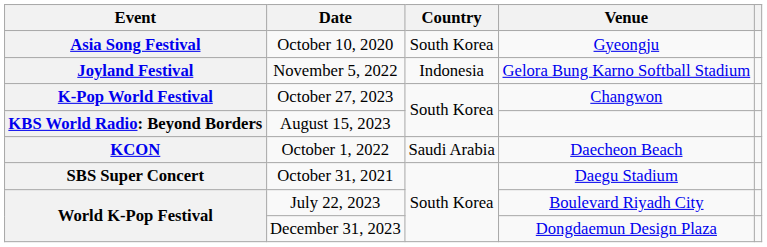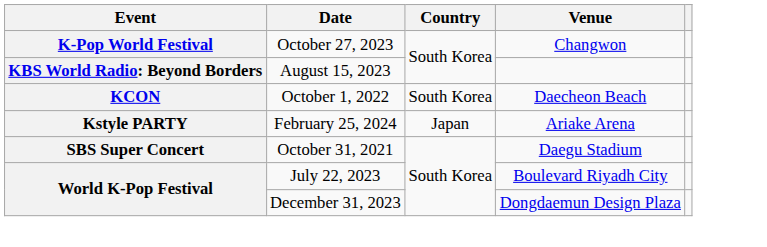 <table class="wikitable plainrowheaders sortable" style="text-align:center">
 <tr>
 <th scope="col">Event</th>
 <th scope="col">Date</th>
 <th scope="col">Country</th>
 <th scope="col">Venue</th>
 <th scope="col" class="unsortable"></th>
-</tr>
-<tr>
-<th scope="row"><a href='#'>Asia Song Festival</a></th>
-<td>October 10, 2020</td>
-<td>South Korea</td>
-<td><a href='#'>Gyeongju</a></td>
-<td></td>
-</tr>
-<tr>
-<th scope="row"><a href='#'>Joyland Festival</a></th>
-<td>November 5, 2022</td>
-<td>Indonesia</td>
-<td><a href='#'>Gelora Bung Karno Softball Stadium</a></td>
-<td></td>
 </tr>
 <tr>
 <th scope="row"><a href='#'>K-Pop World Festival</a></th>
 <td>October 27, 2023</td>
 <td rowspan="2">South Korea</td>
 <td><a href='#'>Changwon</a></td>
 <td></td>
 </tr>
 <tr>
 <th scope="row"><a href='#'>KBS World Radio</a>: Beyond Borders</th>
 <td>August 15, 2023</td>
 <td></td>
 <td></td>
 </tr>
 <tr>
 <th scope="row"><a href='#'>KCON</a></th>
 <td>October 1, 2022</td>
-<td>Saudi Arabia</td>
+<td>South Korea</td>
 <td><a href='#'>Daecheon Beach</a></td>
+<td></td>
+</tr>
+<tr>
+<th scope="row">Kstyle PARTY</th>
+<td>February 25, 2024</td>
+<td>Japan</td>
+<td><a href='#'>Ariake Arena</a></td>
 <td></td>
 </tr>
 <tr>
 <th scope="row">SBS Super Concert</th>
 <td>October 31, 2021</td>
 <td rowspan="3">South Korea</td>
 <td><a href='#'>Daegu Stadium</a></td>
 <td></td>
 </tr>
 <tr>
 <th scope="row" rowspan="2">World K-Pop Festival</th>
 <td>July 22, 2023</td>
 <td><a href='#'>Boulevard Riyadh City</a></td>
 <td></td>
 </tr>
 <tr>
 <td>December 31, 2023</td>
 <td><a href='#'>Dongdaemun Design Plaza</a></td>
 <td></td>
 </tr>
 </table>
